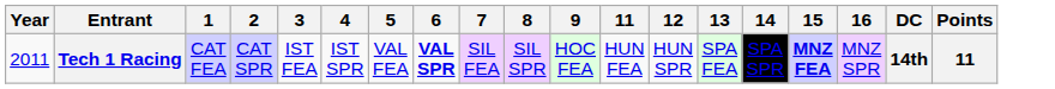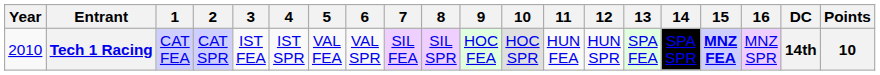 <table class="wikitable" style="text-align:center; font-size:85%">
 <tr>
 <th>Year</th>
 <th>Entrant</th>
 <th>1</th>
 <th>2</th>
 <th>3</th>
 <th>4</th>
 <th>5</th>
 <th>6</th>
 <th>7</th>
 <th>8</th>
 <th>9</th>
+<th>10</th>
 <th>11</th>
 <th>12</th>
 <th>13</th>
 <th>14</th>
 <th>15</th>
 <th>16</th>
 <th>DC</th>
 <th>Points</th>
 </tr>
 <tr>
-<td><a href='#'>2011</a></td>
+<td><a href='#'>2010</a></td>
 <th nowrap><a href='#'>Tech 1 Racing</a></th>
 <td style="background:#CFCFFF;"><a href='#'>CAT<br>FEA</a><br></td>
 <td style="background:#CFCFFF;"><a href='#'>CAT<br>SPR</a><br></td>
 <td><a href='#'>IST<br>FEA</a></td>
 <td><a href='#'>IST<br>SPR</a></td>
 <td><a href='#'>VAL<br>FEA</a></td>
-<td><strong><a href='#'>VAL<br>SPR</a></strong></td>
+<td><a href='#'>VAL<br>SPR</a></td>
 <td style="background:#efcfff;"><a href='#'>SIL<br>FEA</a><br></td>
 <td style="background:#efcfff;"><a href='#'>SIL<br>SPR</a><br></td>
 <td style="background:#dfffdf;"><a href='#'>HOC<br>FEA</a><br></td>
+<td style="background:#dfdfdf;"><a href='#'>HOC<br>SPR</a><br></td>
 <td><a href='#'>HUN<br>FEA</a></td>
 <td><a href='#'>HUN<br>SPR</a></td>
 <td style="background:#dfffdf;"><a href='#'>SPA<br>FEA</a><br></td>
 <td style="background:#000000; color:#ffffff"><a href='#'><span>SPA<br>SPR</span></a><br></td>
 <td style="background:#CFCFFF;"><strong><a href='#'>MNZ<br>FEA</a><br></strong></td>
 <td style="background:#efcfff;"><a href='#'>MNZ<br>SPR</a><br></td>
 <th>14th</th>
-<th>11</th>
+<th>10</th>
 </tr>
 </table>
